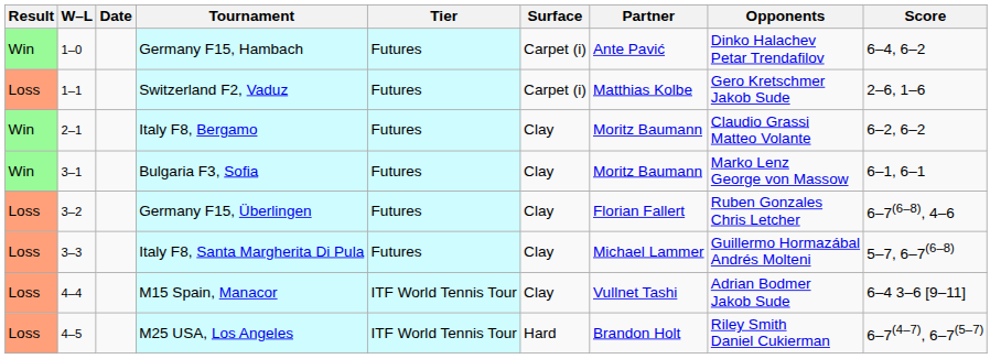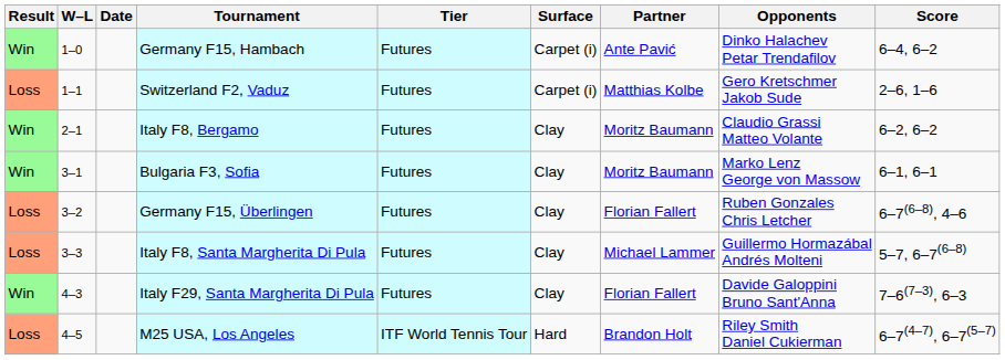 <table class="sortable wikitable">
 <tr>
 <th>Result</th>
 <th class="unsortable">W–L</th>
 <th>Date</th>
 <th>Tournament</th>
 <th>Tier</th>
 <th>Surface</th>
 <th>Partner</th>
 <th>Opponents</th>
 <th class="unsortable">Score</th>
 </tr>
 <tr>
 <td bgcolor=98FB98>Win</td>
 <td><small>1–0</small></td>
 <td></td>
 <td style="background:#cffcff;">Germany F15, Hambach</td>
 <td style="background:#cffcff;">Futures</td>
 <td>Carpet (i)</td>
 <td> <a href='#'>Ante Pavić</a></td>
 <td> <a href='#'>Dinko Halachev</a><br> <a href='#'>Petar Trendafilov</a></td>
 <td>6–4, 6–2</td>
 </tr>
 <tr>
 <td bgcolor=FFA07A>Loss</td>
 <td><small>1–1</small></td>
 <td></td>
 <td style="background:#cffcff;">Switzerland F2, <a href='#'>Vaduz</a></td>
 <td style="background:#cffcff;">Futures</td>
 <td>Carpet (i)</td>
 <td> <a href='#'>Matthias Kolbe</a></td>
 <td> <a href='#'>Gero Kretschmer</a><br> <a href='#'>Jakob Sude</a></td>
 <td>2–6, 1–6</td>
 </tr>
 <tr>
 <td bgcolor=98FB98>Win</td>
 <td><small>2–1</small></td>
 <td></td>
 <td style="background:#cffcff;">Italy F8, <a href='#'>Bergamo</a></td>
 <td style="background:#cffcff;">Futures</td>
 <td>Clay</td>
 <td> <a href='#'>Moritz Baumann</a></td>
 <td> <a href='#'>Claudio Grassi</a><br> <a href='#'>Matteo Volante</a></td>
 <td>6–2, 6–2</td>
 </tr>
 <tr>
 <td bgcolor=98FB98>Win</td>
 <td><small>3–1</small></td>
 <td></td>
 <td style="background:#cffcff;">Bulgaria F3, <a href='#'>Sofia</a></td>
 <td style="background:#cffcff;">Futures</td>
 <td>Clay</td>
 <td> <a href='#'>Moritz Baumann</a></td>
 <td> <a href='#'>Marko Lenz</a><br> <a href='#'>George von Massow</a></td>
 <td>6–1, 6–1</td>
 </tr>
 <tr>
 <td bgcolor=FFA07A>Loss</td>
 <td><small>3–2</small></td>
 <td></td>
 <td style="background:#cffcff;">Germany F15, <a href='#'>Überlingen</a></td>
 <td style="background:#cffcff;">Futures</td>
 <td>Clay</td>
 <td> <a href='#'>Florian Fallert</a></td>
 <td> <a href='#'>Ruben Gonzales</a><br> <a href='#'>Chris Letcher</a></td>
 <td>6–7<sup>(6–8)</sup>, 4–6</td>
 </tr>
 <tr>
 <td bgcolor=FFA07A>Loss</td>
 <td><small>3–3</small></td>
 <td></td>
 <td style="background:#cffcff;">Italy F8, <a href='#'>Santa Margherita Di Pula</a></td>
 <td style="background:#cffcff;">Futures</td>
 <td>Clay</td>
 <td> <a href='#'>Michael Lammer</a></td>
 <td> <a href='#'>Guillermo Hormazábal</a><br> <a href='#'>Andrés Molteni</a></td>
 <td>5–7, 6–7<sup>(6–8)</sup></td>
 </tr>
 <tr>
-<td bgcolor=FFA07A>Loss</td>
-<td><small>4–4</small></td>
+<td bgcolor=98FB98>Win</td>
+<td><small>4–3</small></td>
 <td></td>
-<td style="background:#cffcff;">M15 Spain, <a href='#'>Manacor</a></td>
-<td style="background:#cffcff;">ITF World Tennis Tour</td>
+<td style="background:#cffcff;">Italy F29, <a href='#'>Santa Margherita Di Pula</a></td>
+<td style="background:#cffcff;">Futures</td>
 <td>Clay</td>
-<td> <a href='#'>Vullnet Tashi</a></td>
-<td> <a href='#'>Adrian Bodmer</a><br> <a href='#'>Jakob Sude</a></td>
-<td>6–4 3–6 [9–11]</td>
+<td> <a href='#'>Florian Fallert</a></td>
+<td> <a href='#'>Davide Galoppini</a><br> <a href='#'>Bruno Sant'Anna</a></td>
+<td>7–6<sup>(7–3)</sup>, 6–3</td>
 </tr>
 <tr>
 <td bgcolor=FFA07A>Loss</td>
 <td><small>4–5</small></td>
 <td></td>
 <td style="background:#cffcff;">M25 USA, <a href='#'>Los Angeles</a></td>
 <td style="background:#cffcff;">ITF World Tennis Tour</td>
 <td>Hard</td>
 <td> <a href='#'>Brandon Holt</a></td>
 <td> <a href='#'>Riley Smith</a><br> <a href='#'>Daniel Cukierman</a></td>
 <td>6–7<sup>(4–7)</sup>, 6–7<sup>(5–7)</sup></td>
 </tr>
 </table>
